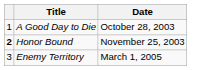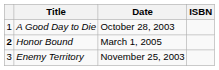 <table class="wikitable">
 <tr>
 <th></th>
 <th>Title</th>
 <th>Date</th>
+<th>ISBN</th>
 </tr>
 <tr>
 <td>1</td>
 <td><em>A Good Day to Die</em></td>
 <td>October 28, 2003</td>
+<td></td>
 </tr>
 <tr>
 <td><strong>2</strong></td>
 <td><em>Honor Bound</em></td>
-<td>November 25, 2003</td>
+<td>March 1, 2005</td>
+<td></td>
 </tr>
 <tr>
 <td>3</td>
 <td><em>Enemy Territory</em></td>
-<td>March 1, 2005</td>
+<td>November 25, 2003</td>
+<td></td>
 </tr>
 </table>
